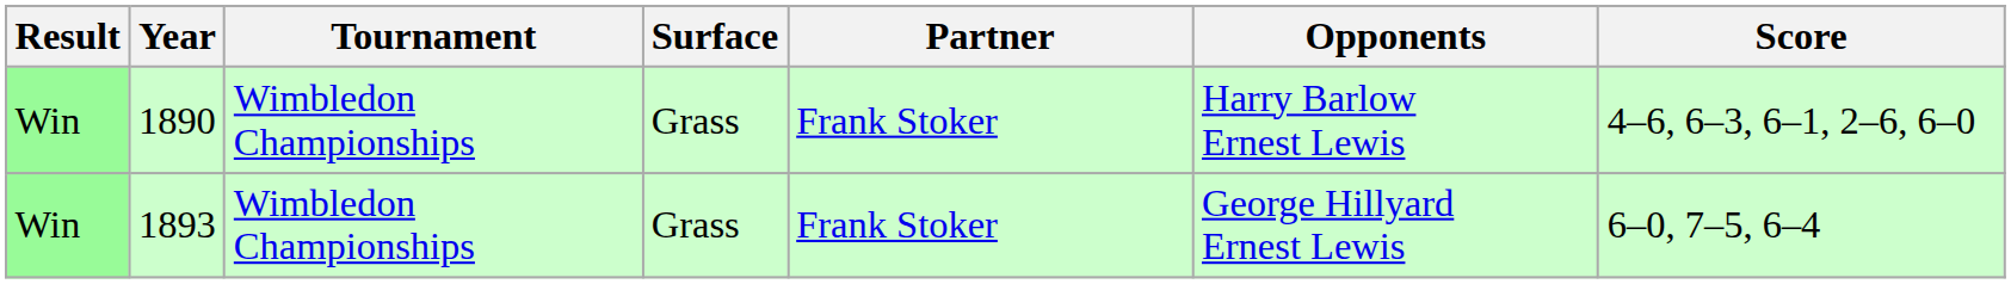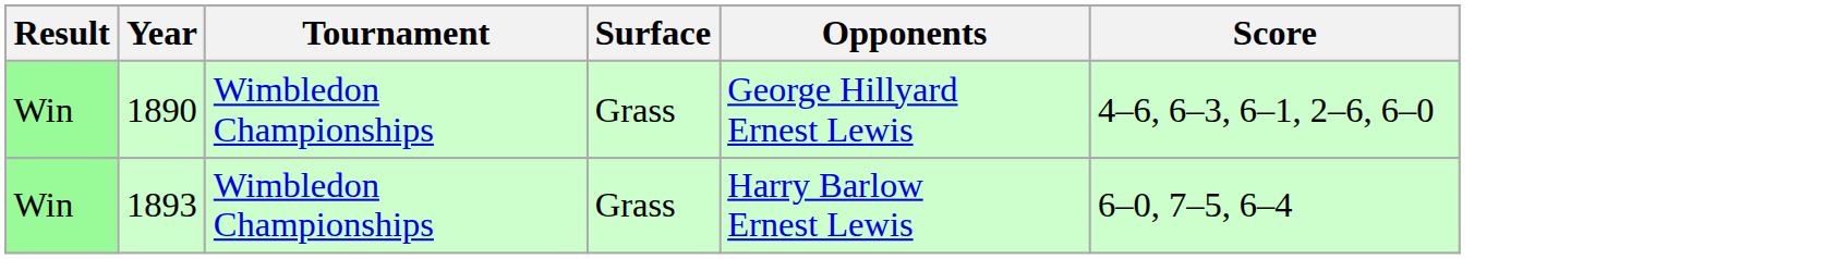 <table class="sortable wikitable">
 <tr>
 <th style="width:40px">Result</th>
 <th style="width:30px">Year</th>
 <th style="width:165px">Tournament</th>
 <th style="width:50px">Surface</th>
-<th style="width:160px">Partner</th>
 <th style="width:160px">Opponents</th>
 <th style="width:160px" class="unsortable">Score</th>
 </tr>
 <tr style="background:#cfc;">
 <td style="background:#98fb98;">Win</td>
 <td>1890</td>
 <td><a href='#'>Wimbledon Championships</a></td>
 <td>Grass</td>
-<td> <a href='#'>Frank Stoker</a></td>
-<td> <a href='#'>Harry Barlow</a> <br>  <a href='#'>Ernest Lewis</a></td>
+<td> <a href='#'>George Hillyard</a> <br>  <a href='#'>Ernest Lewis</a></td>
 <td>4–6, 6–3, 6–1, 2–6, 6–0</td>
 </tr>
 <tr style="background:#cfc;">
 <td style="background:#98fb98;">Win</td>
 <td>1893</td>
 <td><a href='#'>Wimbledon Championships</a></td>
 <td>Grass</td>
-<td> <a href='#'>Frank Stoker</a></td>
-<td> <a href='#'>George Hillyard</a> <br>  <a href='#'>Ernest Lewis</a></td>
+<td> <a href='#'>Harry Barlow</a> <br>  <a href='#'>Ernest Lewis</a></td>
 <td>6–0, 7–5, 6–4</td>
 </tr>
 </table>
